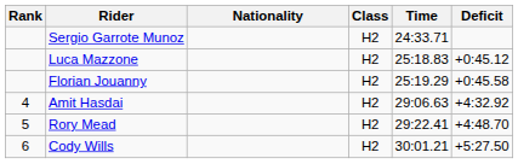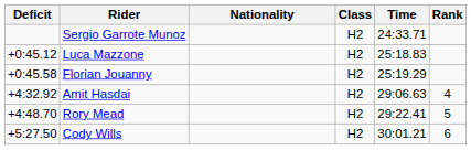 <table class="wikitable sortable" style="text-align:center">
 <tr>
-<th width=20>Rank</th>
+<th>Deficit</th>
 <th>Rider</th>
 <th width="180">Nationality</th>
 <th>Class</th>
 <th>Time</th>
-<th>Deficit</th>
+<th width=20>Rank</th>
 </tr>
 <tr>
 <td></td>
 <td align=left><a href='#'>Sergio Garrote Munoz</a></td>
 <td align=left></td>
 <td>H2</td>
 <td>24:33.71</td>
 <td></td>
 </tr>
 <tr>
-<td></td>
+<td>+0:45.12</td>
 <td align=left><a href='#'>Luca Mazzone</a></td>
 <td align=left></td>
 <td>H2</td>
 <td>25:18.83</td>
-<td>+0:45.12</td>
+<td></td>
 </tr>
 <tr>
-<td></td>
+<td>+0:45.58</td>
 <td align=left><a href='#'>Florian Jouanny</a></td>
 <td align=left></td>
 <td>H2</td>
 <td>25:19.29</td>
-<td>+0:45.58</td>
+<td></td>
 </tr>
 <tr>
-<td>4</td>
+<td>+4:32.92</td>
 <td align=left><a href='#'>Amit Hasdai</a></td>
 <td align=left></td>
 <td>H2</td>
 <td>29:06.63</td>
-<td>+4:32.92</td>
+<td>4</td>
 </tr>
 <tr>
-<td>5</td>
+<td>+4:48.70</td>
 <td align=left><a href='#'>Rory Mead</a></td>
 <td align=left></td>
 <td>H2</td>
 <td>29:22.41</td>
-<td>+4:48.70</td>
+<td>5</td>
 </tr>
 <tr>
-<td>6</td>
+<td>+5:27.50</td>
 <td align=left><a href='#'>Cody Wills</a></td>
 <td align=left></td>
 <td>H2</td>
 <td>30:01.21</td>
-<td>+5:27.50</td>
+<td>6</td>
 </tr>
 </table>
